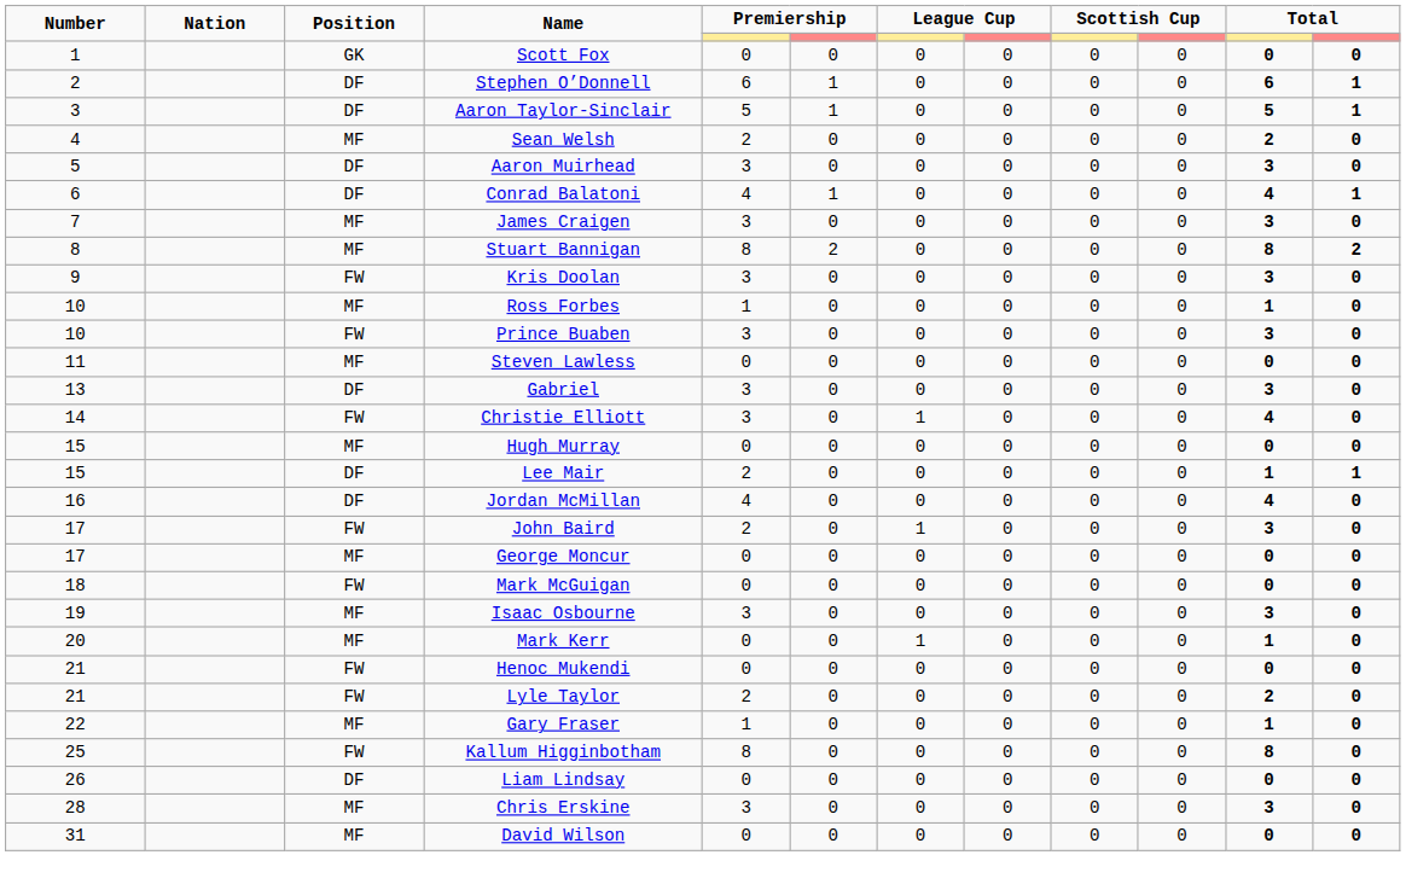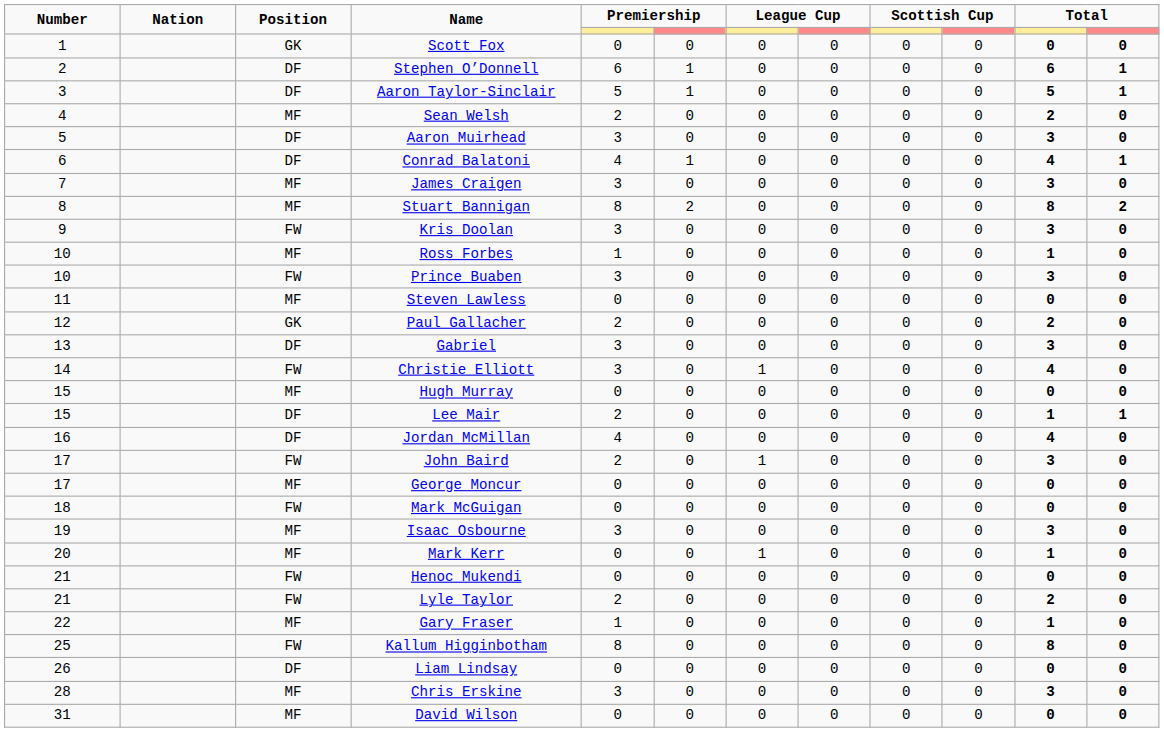 <table class="wikitable" style="font-size: 100%; text-align: center;">
 <tr>
 <td rowspan="2" width="10%" align="center"><strong>Number</strong></td>
 <td rowspan="2" width="10%" align="center"><strong>Nation</strong></td>
 <td rowspan="2" width="10%" align="center"><strong>Position</strong></td>
 <td rowspan="2" width="20%" align="center"><strong>Name</strong></td>
 <td colspan="2" align="center"><strong>Premiership</strong></td>
 <td colspan="2" align="center"><strong>League Cup</strong></td>
 <td colspan="2" align="center"><strong>Scottish Cup</strong></td>
 <td colspan="2" align="center"><strong>Total </strong></td>
 </tr>
 <tr>
 <th width=60 style="background: #FFEE99"></th>
 <th width=60 style="background: #FF8888"></th>
 <th width=60 style="background: #FFEE99"></th>
 <th width=60 style="background: #FF8888"></th>
 <th width=60 style="background: #FFEE99"></th>
 <th width=60 style="background: #FF8888"></th>
 <th width=60 style="background: #FFEE99"></th>
 <th width=60 style="background: #FF8888"></th>
 </tr>
 <tr>
 <td>1</td>
 <td></td>
 <td>GK</td>
 <td><a href='#'>Scott Fox</a></td>
 <td>0</td>
 <td>0</td>
 <td>0</td>
 <td>0</td>
 <td>0</td>
 <td>0</td>
 <td><strong>0</strong></td>
 <td><strong>0</strong></td>
 </tr>
 <tr>
 <td>2</td>
 <td></td>
 <td>DF</td>
 <td><a href='#'>Stephen O’Donnell</a></td>
 <td>6</td>
 <td>1</td>
 <td>0</td>
 <td>0</td>
 <td>0</td>
 <td>0</td>
 <td><strong>6</strong></td>
 <td><strong>1</strong></td>
 </tr>
 <tr>
 <td>3</td>
 <td></td>
 <td>DF</td>
 <td><a href='#'>Aaron Taylor-Sinclair</a></td>
 <td>5</td>
 <td>1</td>
 <td>0</td>
 <td>0</td>
 <td>0</td>
 <td>0</td>
 <td><strong>5</strong></td>
 <td><strong>1</strong></td>
 </tr>
 <tr>
 <td>4</td>
 <td></td>
 <td>MF</td>
 <td><a href='#'>Sean Welsh</a></td>
 <td>2</td>
 <td>0</td>
 <td>0</td>
 <td>0</td>
 <td>0</td>
 <td>0</td>
 <td><strong>2</strong></td>
 <td><strong>0</strong></td>
 </tr>
 <tr>
 <td>5</td>
 <td></td>
 <td>DF</td>
 <td><a href='#'>Aaron Muirhead</a></td>
 <td>3</td>
 <td>0</td>
 <td>0</td>
 <td>0</td>
 <td>0</td>
 <td>0</td>
 <td><strong>3</strong></td>
 <td><strong>0</strong></td>
 </tr>
 <tr>
 <td>6</td>
 <td></td>
 <td>DF</td>
 <td><a href='#'>Conrad Balatoni</a></td>
 <td>4</td>
 <td>1</td>
 <td>0</td>
 <td>0</td>
 <td>0</td>
 <td>0</td>
 <td><strong>4</strong></td>
 <td><strong>1</strong></td>
 </tr>
 <tr>
 <td>7</td>
 <td></td>
 <td>MF</td>
 <td><a href='#'>James Craigen</a></td>
 <td>3</td>
 <td>0</td>
 <td>0</td>
 <td>0</td>
 <td>0</td>
 <td>0</td>
 <td><strong>3</strong></td>
 <td><strong>0</strong></td>
 </tr>
 <tr>
 <td>8</td>
 <td></td>
 <td>MF</td>
 <td><a href='#'>Stuart Bannigan</a></td>
 <td>8</td>
 <td>2</td>
 <td>0</td>
 <td>0</td>
 <td>0</td>
 <td>0</td>
 <td><strong>8</strong></td>
 <td><strong>2</strong></td>
 </tr>
 <tr>
 <td>9</td>
 <td></td>
 <td>FW</td>
 <td><a href='#'>Kris Doolan</a></td>
 <td>3</td>
 <td>0</td>
 <td>0</td>
 <td>0</td>
 <td>0</td>
 <td>0</td>
 <td><strong>3</strong></td>
 <td><strong>0</strong></td>
 </tr>
 <tr>
 <td>10</td>
 <td></td>
 <td>MF</td>
 <td><a href='#'>Ross Forbes</a></td>
 <td>1</td>
 <td>0</td>
 <td>0</td>
 <td>0</td>
 <td>0</td>
 <td>0</td>
 <td><strong>1</strong></td>
 <td><strong>0</strong></td>
 </tr>
 <tr>
 <td>10</td>
 <td></td>
 <td>FW</td>
 <td><a href='#'>Prince Buaben</a></td>
 <td>3</td>
 <td>0</td>
 <td>0</td>
 <td>0</td>
 <td>0</td>
 <td>0</td>
 <td><strong>3</strong></td>
 <td><strong>0</strong></td>
 </tr>
 <tr>
 <td>11</td>
 <td></td>
 <td>MF</td>
 <td><a href='#'>Steven Lawless</a></td>
 <td>0</td>
 <td>0</td>
 <td>0</td>
 <td>0</td>
 <td>0</td>
 <td>0</td>
 <td><strong>0</strong></td>
+<td><strong>0</strong></td>
+</tr>
+<tr>
+<td>12</td>
+<td></td>
+<td>GK</td>
+<td><a href='#'>Paul Gallacher</a></td>
+<td>2</td>
+<td>0</td>
+<td>0</td>
+<td>0</td>
+<td>0</td>
+<td>0</td>
+<td><strong>2</strong></td>
 <td><strong>0</strong></td>
 </tr>
 <tr>
 <td>13</td>
 <td></td>
 <td>DF</td>
 <td><a href='#'>Gabriel</a></td>
 <td>3</td>
 <td>0</td>
 <td>0</td>
 <td>0</td>
 <td>0</td>
 <td>0</td>
 <td><strong>3</strong></td>
 <td><strong>0</strong></td>
 </tr>
 <tr>
 <td>14</td>
 <td></td>
 <td>FW</td>
 <td><a href='#'>Christie Elliott</a></td>
 <td>3</td>
 <td>0</td>
 <td>1</td>
 <td>0</td>
 <td>0</td>
 <td>0</td>
 <td><strong>4</strong></td>
 <td><strong>0</strong></td>
 </tr>
 <tr>
 <td>15</td>
 <td></td>
 <td>MF</td>
 <td><a href='#'>Hugh Murray</a></td>
 <td>0</td>
 <td>0</td>
 <td>0</td>
 <td>0</td>
 <td>0</td>
 <td>0</td>
 <td><strong>0</strong></td>
 <td><strong>0</strong></td>
 </tr>
 <tr>
 <td>15</td>
 <td></td>
 <td>DF</td>
 <td><a href='#'>Lee Mair</a></td>
 <td>2</td>
 <td>0</td>
 <td>0</td>
 <td>0</td>
 <td>0</td>
 <td>0</td>
 <td><strong>1</strong></td>
 <td><strong>1</strong></td>
 </tr>
 <tr>
 <td>16</td>
 <td></td>
 <td>DF</td>
 <td><a href='#'>Jordan McMillan</a></td>
 <td>4</td>
 <td>0</td>
 <td>0</td>
 <td>0</td>
 <td>0</td>
 <td>0</td>
 <td><strong>4</strong></td>
 <td><strong>0</strong></td>
 </tr>
 <tr>
 <td>17</td>
 <td></td>
 <td>FW</td>
 <td><a href='#'>John Baird</a></td>
 <td>2</td>
 <td>0</td>
 <td>1</td>
 <td>0</td>
 <td>0</td>
 <td>0</td>
 <td><strong>3</strong></td>
 <td><strong>0</strong></td>
 </tr>
 <tr>
 <td>17</td>
 <td></td>
 <td>MF</td>
 <td><a href='#'>George Moncur</a></td>
 <td>0</td>
 <td>0</td>
 <td>0</td>
 <td>0</td>
 <td>0</td>
 <td>0</td>
 <td><strong>0</strong></td>
 <td><strong>0</strong></td>
 </tr>
 <tr>
 <td>18</td>
 <td></td>
 <td>FW</td>
 <td><a href='#'>Mark McGuigan</a></td>
 <td>0</td>
 <td>0</td>
 <td>0</td>
 <td>0</td>
 <td>0</td>
 <td>0</td>
 <td><strong>0</strong></td>
 <td><strong>0</strong></td>
 </tr>
 <tr>
 <td>19</td>
 <td></td>
 <td>MF</td>
 <td><a href='#'>Isaac Osbourne</a></td>
 <td>3</td>
 <td>0</td>
 <td>0</td>
 <td>0</td>
 <td>0</td>
 <td>0</td>
 <td><strong>3</strong></td>
 <td><strong>0</strong></td>
 </tr>
 <tr>
 <td>20</td>
 <td></td>
 <td>MF</td>
 <td><a href='#'>Mark Kerr</a></td>
 <td>0</td>
 <td>0</td>
 <td>1</td>
 <td>0</td>
 <td>0</td>
 <td>0</td>
 <td><strong>1</strong></td>
 <td><strong>0</strong></td>
 </tr>
 <tr>
 <td>21</td>
 <td></td>
 <td>FW</td>
 <td><a href='#'>Henoc Mukendi</a></td>
 <td>0</td>
 <td>0</td>
 <td>0</td>
 <td>0</td>
 <td>0</td>
 <td>0</td>
 <td><strong>0</strong></td>
 <td><strong>0</strong></td>
 </tr>
 <tr>
 <td>21</td>
 <td></td>
 <td>FW</td>
 <td><a href='#'>Lyle Taylor</a></td>
 <td>2</td>
 <td>0</td>
 <td>0</td>
 <td>0</td>
 <td>0</td>
 <td>0</td>
 <td><strong>2</strong></td>
 <td><strong>0</strong></td>
 </tr>
 <tr>
 <td>22</td>
 <td></td>
 <td>MF</td>
 <td><a href='#'>Gary Fraser</a></td>
 <td>1</td>
 <td>0</td>
 <td>0</td>
 <td>0</td>
 <td>0</td>
 <td>0</td>
 <td><strong>1</strong></td>
 <td><strong>0</strong></td>
 </tr>
 <tr>
 <td>25</td>
 <td></td>
 <td>FW</td>
 <td><a href='#'>Kallum Higginbotham</a></td>
 <td>8</td>
 <td>0</td>
 <td>0</td>
 <td>0</td>
 <td>0</td>
 <td>0</td>
 <td><strong>8</strong></td>
 <td><strong>0</strong></td>
 </tr>
 <tr>
 <td>26</td>
 <td></td>
 <td>DF</td>
 <td><a href='#'>Liam Lindsay</a></td>
 <td>0</td>
 <td>0</td>
 <td>0</td>
 <td>0</td>
 <td>0</td>
 <td>0</td>
 <td><strong>0</strong></td>
 <td><strong>0</strong></td>
 </tr>
 <tr>
 <td>28</td>
 <td></td>
 <td>MF</td>
 <td><a href='#'>Chris Erskine</a></td>
 <td>3</td>
 <td>0</td>
 <td>0</td>
 <td>0</td>
 <td>0</td>
 <td>0</td>
 <td><strong>3</strong></td>
 <td><strong>0</strong></td>
 </tr>
 <tr>
 <td>31</td>
 <td></td>
 <td>MF</td>
 <td><a href='#'>David Wilson</a></td>
 <td>0</td>
 <td>0</td>
 <td>0</td>
 <td>0</td>
 <td>0</td>
 <td>0</td>
 <td><strong>0</strong></td>
 <td><strong>0</strong><br></td>
 </tr>
 </table>
